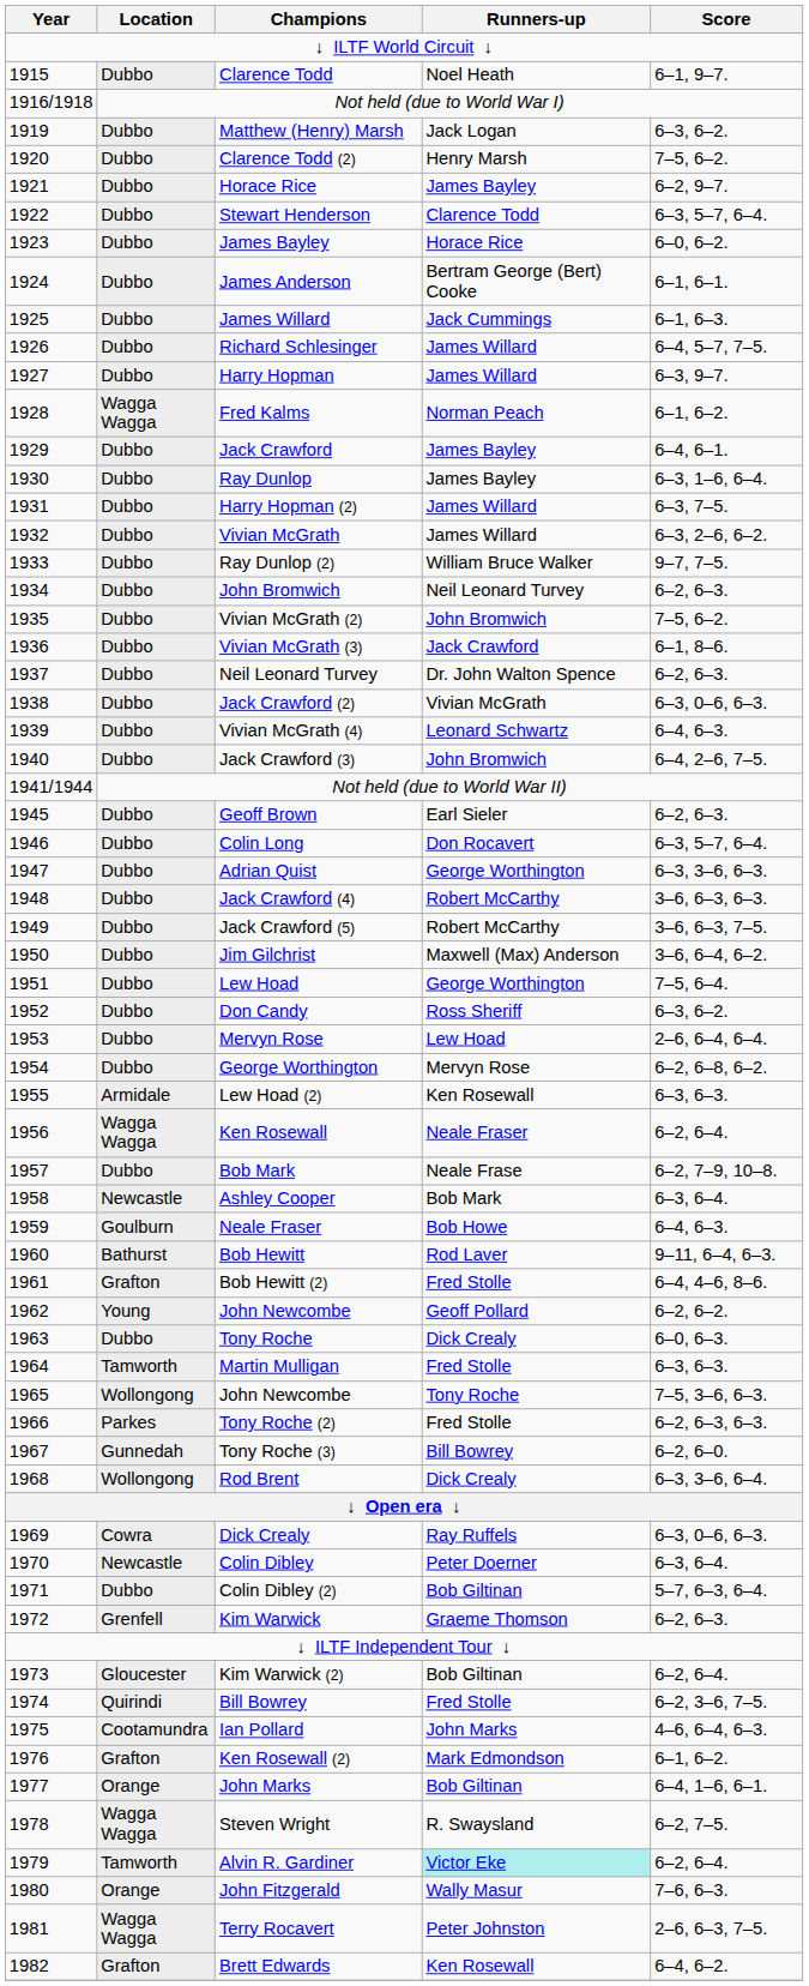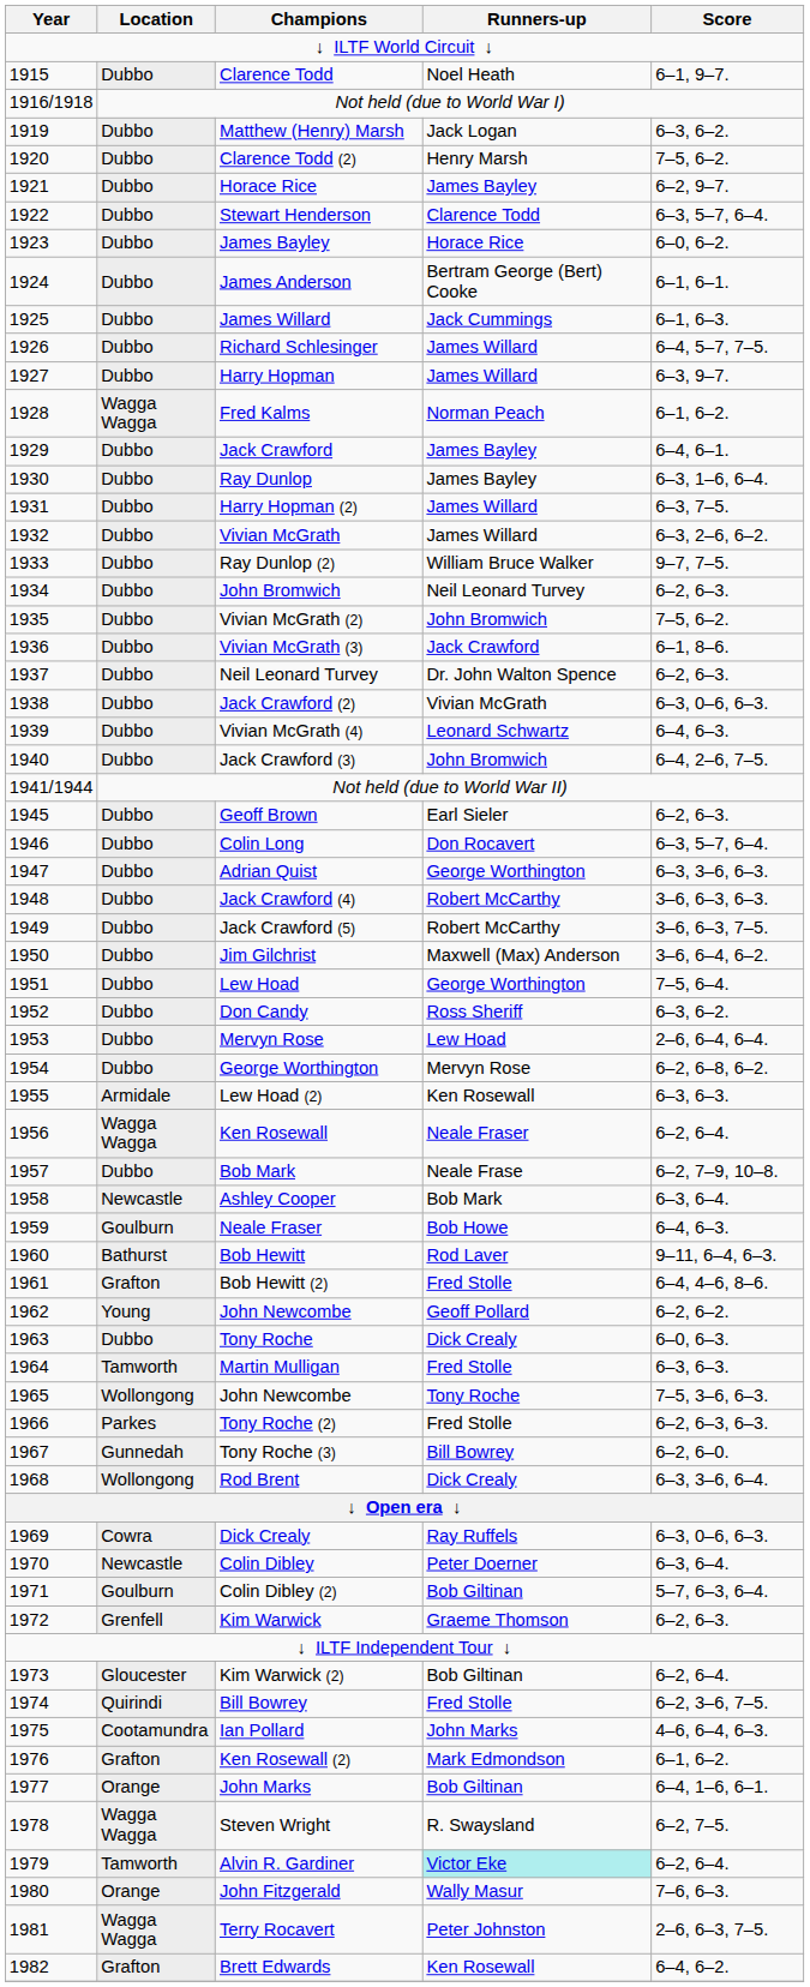 <table class="wikitable sortable">
 <tr>
 <th style="width:40px">Year</th>
 <th style="width:100px">Location</th>
 <th style="width:180px">Champions</th>
 <th style="width:200px">Runners-up</th>
 <th style="width:130px" class="unsortable">Score</th>
 </tr>
 <tr>
 <td colspan=5 align=center>↓  <a href='#'>ILTF World Circuit</a>  ↓</td>
 </tr>
 <tr>
 <td>1915</td>
 <td style="background:#ededed">Dubbo</td>
 <td> <a href='#'>Clarence Todd</a></td>
 <td> Noel Heath</td>
 <td>6–1, 9–7.</td>
 </tr>
 <tr>
 <td>1916/1918</td>
 <td colspan=5 align=center><em>Not held (due to World War I)</em></td>
 </tr>
 <tr>
 <td>1919</td>
 <td style="background:#ededed">Dubbo</td>
 <td> <a href='#'>Matthew (Henry) Marsh</a></td>
 <td> Jack Logan</td>
 <td>6–3, 6–2.</td>
 </tr>
 <tr>
 <td>1920</td>
 <td style="background:#ededed">Dubbo</td>
 <td> <a href='#'>Clarence Todd</a> <small>(2)</small></td>
 <td> Henry Marsh</td>
 <td>7–5, 6–2.</td>
 </tr>
 <tr>
 <td>1921</td>
 <td style="background:#ededed">Dubbo</td>
 <td> <a href='#'>Horace Rice</a></td>
 <td>  <a href='#'>James Bayley</a></td>
 <td>6–2, 9–7.</td>
 </tr>
 <tr>
 <td>1922</td>
 <td style="background:#ededed">Dubbo</td>
 <td> <a href='#'>Stewart Henderson</a></td>
 <td> <a href='#'>Clarence Todd</a></td>
 <td>6–3, 5–7, 6–4.</td>
 </tr>
 <tr>
 <td>1923</td>
 <td style="background:#ededed">Dubbo</td>
 <td> <a href='#'>James Bayley</a></td>
 <td> <a href='#'>Horace Rice</a></td>
 <td>6–0, 6–2.</td>
 </tr>
 <tr>
 <td>1924</td>
 <td style="background:#ededed">Dubbo</td>
 <td> <a href='#'>James Anderson</a></td>
 <td> Bertram George (Bert) Cooke</td>
 <td>6–1, 6–1.</td>
 </tr>
 <tr>
 <td>1925</td>
 <td style="background:#ededed">Dubbo</td>
 <td> <a href='#'>James Willard</a></td>
 <td> <a href='#'>Jack Cummings</a></td>
 <td>6–1, 6–3.</td>
 </tr>
 <tr>
 <td>1926</td>
 <td style="background:#ededed">Dubbo</td>
 <td> <a href='#'>Richard Schlesinger</a></td>
 <td> <a href='#'>James Willard</a></td>
 <td>6–4, 5–7, 7–5.</td>
 </tr>
 <tr>
 <td>1927</td>
 <td style="background:#ededed">Dubbo</td>
 <td> <a href='#'>Harry Hopman</a></td>
 <td> <a href='#'>James Willard</a></td>
 <td>6–3, 9–7.</td>
 </tr>
 <tr>
 <td>1928</td>
 <td style="background:#ededed">Wagga Wagga</td>
 <td> <a href='#'>Fred Kalms</a></td>
 <td> <a href='#'>Norman Peach</a></td>
 <td>6–1, 6–2.</td>
 </tr>
 <tr>
 <td>1929</td>
 <td style="background:#ededed">Dubbo</td>
 <td> <a href='#'>Jack Crawford</a></td>
 <td> <a href='#'>James Bayley</a></td>
 <td>6–4, 6–1.</td>
 </tr>
 <tr>
 <td>1930</td>
 <td style="background:#ededed">Dubbo</td>
 <td> <a href='#'>Ray Dunlop</a></td>
 <td> James Bayley</td>
 <td>6–3, 1–6, 6–4.</td>
 </tr>
 <tr>
 <td>1931</td>
 <td style="background:#ededed">Dubbo</td>
 <td> <a href='#'>Harry Hopman</a>  <small>(2)</small></td>
 <td> <a href='#'>James Willard</a></td>
 <td>6–3, 7–5.</td>
 </tr>
 <tr>
 <td>1932</td>
 <td style="background:#ededed">Dubbo</td>
 <td> <a href='#'>Vivian McGrath</a></td>
 <td> James Willard</td>
 <td>6–3, 2–6, 6–2.</td>
 </tr>
 <tr>
 <td>1933</td>
 <td style="background:#ededed">Dubbo</td>
 <td> Ray Dunlop  <small>(2)</small></td>
 <td> William Bruce Walker</td>
 <td>9–7, 7–5.</td>
 </tr>
 <tr>
 <td>1934</td>
 <td style="background:#ededed">Dubbo</td>
 <td> <a href='#'>John Bromwich</a></td>
 <td> Neil Leonard Turvey</td>
 <td>6–2, 6–3.</td>
 </tr>
 <tr>
 <td>1935</td>
 <td style="background:#ededed">Dubbo</td>
 <td> Vivian McGrath  <small>(2)</small></td>
 <td> <a href='#'>John Bromwich</a></td>
 <td>7–5, 6–2.</td>
 </tr>
 <tr>
 <td>1936</td>
 <td style="background:#ededed">Dubbo</td>
 <td> <a href='#'>Vivian McGrath</a> <small>(3)</small></td>
 <td> <a href='#'>Jack Crawford</a></td>
 <td>6–1, 8–6.</td>
 </tr>
 <tr>
 <td>1937</td>
 <td style="background:#ededed">Dubbo</td>
 <td> Neil Leonard Turvey</td>
 <td> Dr. John Walton Spence</td>
 <td>6–2, 6–3.</td>
 </tr>
 <tr>
 <td>1938</td>
 <td style="background:#ededed">Dubbo</td>
 <td> <a href='#'>Jack Crawford</a>  <small>(2)</small></td>
 <td> Vivian McGrath</td>
 <td>6–3, 0–6, 6–3.</td>
 </tr>
 <tr>
 <td>1939</td>
 <td style="background:#ededed">Dubbo</td>
 <td> Vivian McGrath  <small>(4)</small></td>
 <td> <a href='#'>Leonard Schwartz</a></td>
 <td>6–4, 6–3.</td>
 </tr>
 <tr>
 <td>1940</td>
 <td style="background:#ededed">Dubbo</td>
 <td> Jack Crawford  <small>(3)</small></td>
 <td> <a href='#'>John Bromwich</a></td>
 <td>6–4, 2–6, 7–5.</td>
 </tr>
 <tr>
 <td>1941/1944</td>
 <td colspan=5 align=center><em>Not held (due to World War II)</em></td>
 </tr>
 <tr>
 <td>1945</td>
 <td style="background:#ededed">Dubbo</td>
 <td> <a href='#'>Geoff Brown</a></td>
 <td> Earl Sieler</td>
 <td>6–2, 6–3.</td>
 </tr>
 <tr>
 <td>1946</td>
 <td style="background:#ededed">Dubbo</td>
 <td> <a href='#'>Colin Long</a></td>
 <td> <a href='#'>Don Rocavert</a></td>
 <td>6–3, 5–7, 6–4.</td>
 </tr>
 <tr>
 <td>1947</td>
 <td style="background:#ededed">Dubbo</td>
 <td> <a href='#'>Adrian Quist</a></td>
 <td> <a href='#'>George Worthington</a></td>
 <td>6–3, 3–6, 6–3.</td>
 </tr>
 <tr>
 <td>1948</td>
 <td style="background:#ededed">Dubbo</td>
 <td> <a href='#'>Jack Crawford</a>  <small>(4)</small></td>
 <td> <a href='#'>Robert McCarthy</a></td>
 <td>3–6, 6–3, 6–3.</td>
 </tr>
 <tr>
 <td>1949</td>
 <td style="background:#ededed">Dubbo</td>
 <td> Jack Crawford  <small>(5)</small></td>
 <td> Robert McCarthy</td>
 <td>3–6, 6–3, 7–5.</td>
 </tr>
 <tr>
 <td>1950</td>
 <td style="background:#ededed">Dubbo</td>
 <td>  <a href='#'>Jim Gilchrist</a></td>
 <td> Maxwell (Max) Anderson</td>
 <td>3–6, 6–4, 6–2.</td>
 </tr>
 <tr>
 <td>1951</td>
 <td style="background:#ededed">Dubbo</td>
 <td> <a href='#'>Lew Hoad</a></td>
 <td> <a href='#'>George Worthington</a></td>
 <td>7–5, 6–4.</td>
 </tr>
 <tr>
 <td>1952</td>
 <td style="background:#ededed">Dubbo</td>
 <td> <a href='#'>Don Candy</a></td>
 <td> <a href='#'>Ross Sheriff</a></td>
 <td>6–3, 6–2.</td>
 </tr>
 <tr>
 <td>1953</td>
 <td style="background:#ededed">Dubbo</td>
 <td> <a href='#'>Mervyn Rose</a></td>
 <td> <a href='#'>Lew Hoad</a></td>
 <td>2–6, 6–4, 6–4.</td>
 </tr>
 <tr>
 <td>1954</td>
 <td style="background:#ededed">Dubbo</td>
 <td> <a href='#'>George Worthington</a></td>
 <td> Mervyn Rose</td>
 <td>6–2, 6–8, 6–2.</td>
 </tr>
 <tr>
 <td>1955</td>
 <td style="background:#ededed">Armidale</td>
 <td> Lew Hoad  <small>(2)</small></td>
 <td> Ken Rosewall</td>
 <td>6–3, 6–3.</td>
 </tr>
 <tr>
 <td>1956</td>
 <td style="background:#ededed">Wagga Wagga</td>
 <td> <a href='#'>Ken Rosewall</a></td>
 <td> <a href='#'>Neale Fraser</a></td>
 <td>6–2, 6–4.</td>
 </tr>
 <tr>
 <td>1957</td>
 <td style="background:#ededed">Dubbo</td>
 <td> <a href='#'>Bob Mark</a></td>
 <td> Neale Frase</td>
 <td>6–2, 7–9, 10–8.</td>
 </tr>
 <tr>
 <td>1958</td>
 <td style="background:#ededed">Newcastle</td>
 <td> <a href='#'>Ashley Cooper</a></td>
 <td> Bob Mark</td>
 <td>6–3, 6–4.</td>
 </tr>
 <tr>
 <td>1959</td>
 <td style="background:#ededed">Goulburn</td>
 <td> <a href='#'>Neale Fraser</a></td>
 <td> <a href='#'>Bob Howe</a></td>
 <td>6–4, 6–3.</td>
 </tr>
 <tr>
 <td>1960</td>
 <td style="background:#ededed">Bathurst</td>
 <td> <a href='#'>Bob Hewitt</a></td>
 <td> <a href='#'>Rod Laver</a></td>
 <td>9–11, 6–4, 6–3.</td>
 </tr>
 <tr>
 <td>1961</td>
 <td style="background:#ededed">Grafton</td>
 <td> Bob Hewitt <small>(2)</small></td>
 <td> <a href='#'>Fred Stolle</a></td>
 <td>6–4, 4–6, 8–6.</td>
 </tr>
 <tr>
 <td>1962</td>
 <td style="background:#ededed">Young</td>
 <td> <a href='#'>John Newcombe</a></td>
 <td> <a href='#'>Geoff Pollard</a></td>
 <td>6–2, 6–2.</td>
 </tr>
 <tr>
 <td>1963</td>
 <td style="background:#ededed">Dubbo</td>
 <td> <a href='#'>Tony Roche</a></td>
 <td> <a href='#'>Dick Crealy</a></td>
 <td>6–0, 6–3.</td>
 </tr>
 <tr>
 <td>1964</td>
 <td style="background:#ededed">Tamworth</td>
 <td> <a href='#'>Martin Mulligan</a></td>
 <td> <a href='#'>Fred Stolle</a></td>
 <td>6–3, 6–3.</td>
 </tr>
 <tr>
 <td>1965</td>
 <td style="background:#ededed">Wollongong</td>
 <td> John Newcombe</td>
 <td> <a href='#'>Tony Roche</a></td>
 <td>7–5, 3–6, 6–3.</td>
 </tr>
 <tr>
 <td>1966</td>
 <td style="background:#ededed">Parkes</td>
 <td> <a href='#'>Tony Roche</a> <small>(2)</small></td>
 <td> Fred Stolle</td>
 <td>6–2, 6–3, 6–3.</td>
 </tr>
 <tr>
 <td>1967</td>
 <td style="background:#ededed">Gunnedah</td>
 <td> Tony Roche <small>(3)</small></td>
 <td> <a href='#'>Bill Bowrey</a></td>
 <td>6–2, 6–0.</td>
 </tr>
 <tr>
 <td>1968</td>
 <td style="background:#ededed">Wollongong</td>
 <td> <a href='#'>Rod Brent</a></td>
 <td> <a href='#'>Dick Crealy</a></td>
 <td>6–3, 3–6, 6–4.</td>
 </tr>
 <tr>
 <th colspan=5 align=center>↓  <a href='#'>Open era</a>  ↓</th>
 </tr>
 <tr>
 <td>1969</td>
 <td style="background:#ededed">Cowra</td>
 <td> <a href='#'>Dick Crealy</a></td>
 <td> <a href='#'>Ray Ruffels</a></td>
 <td>6–3, 0–6, 6–3.</td>
 </tr>
 <tr>
 <td>1970</td>
 <td style="background:#ededed">Newcastle</td>
 <td> <a href='#'>Colin Dibley</a></td>
 <td> <a href='#'>Peter Doerner</a></td>
 <td>6–3, 6–4.</td>
 </tr>
 <tr>
 <td>1971</td>
-<td style="background:#ededed">Dubbo</td>
+<td style="background:#ededed">Goulburn</td>
 <td> Colin Dibley <small>(2)</small></td>
 <td> <a href='#'>Bob Giltinan</a></td>
 <td>5–7, 6–3, 6–4.</td>
 </tr>
 <tr>
 <td>1972</td>
 <td style="background:#ededed">Grenfell</td>
 <td> <a href='#'>Kim Warwick</a></td>
 <td> <a href='#'>Graeme Thomson</a></td>
 <td>6–2, 6–3.</td>
 </tr>
 <tr>
 <td colspan=5 align=center>↓  <a href='#'>ILTF Independent Tour</a>  ↓</td>
 </tr>
 <tr>
 <td>1973</td>
 <td style="background:#ededed">Gloucester</td>
 <td> Kim Warwick <small>(2)</small></td>
 <td> Bob Giltinan</td>
 <td>6–2, 6–4.</td>
 </tr>
 <tr>
 <td>1974</td>
 <td style="background:#ededed">Quirindi</td>
 <td> <a href='#'>Bill Bowrey</a></td>
 <td> <a href='#'>Fred Stolle</a></td>
 <td>6–2, 3–6, 7–5.</td>
 </tr>
 <tr>
 <td>1975</td>
 <td style="background:#ededed">Cootamundra</td>
 <td> <a href='#'>Ian Pollard</a></td>
 <td> <a href='#'>John Marks</a></td>
 <td>4–6, 6–4, 6–3.</td>
 </tr>
 <tr>
 <td>1976</td>
 <td style="background:#ededed">Grafton</td>
 <td> <a href='#'>Ken Rosewall</a> <small>(2)</small></td>
 <td> <a href='#'>Mark Edmondson</a></td>
 <td>6–1, 6–2.</td>
 </tr>
 <tr>
 <td>1977</td>
 <td style="background:#ededed">Orange</td>
 <td> <a href='#'>John Marks</a></td>
 <td> <a href='#'>Bob Giltinan</a></td>
 <td>6–4, 1–6, 6–1.</td>
 </tr>
 <tr>
 <td>1978</td>
 <td style="background:#ededed">Wagga Wagga</td>
 <td> Steven Wright</td>
 <td> R. Swaysland</td>
 <td>6–2, 7–5.</td>
 </tr>
 <tr>
 <td>1979</td>
 <td style="background:#ededed">Tamworth</td>
 <td> <a href='#'>Alvin R. Gardiner</a></td>
 <td style="background: paleturquoise;"> <a href='#'>Victor Eke</a></td>
 <td>6–2, 6–4.</td>
 </tr>
 <tr>
 <td>1980</td>
 <td style="background:#ededed">Orange</td>
 <td> <a href='#'>John Fitzgerald</a></td>
 <td>  <a href='#'>Wally Masur</a></td>
 <td>7–6, 6–3.</td>
 </tr>
 <tr>
 <td>1981</td>
 <td style="background:#ededed">Wagga Wagga</td>
 <td> <a href='#'>Terry Rocavert</a></td>
 <td> <a href='#'>Peter Johnston</a></td>
 <td>2–6, 6–3, 7–5.</td>
 </tr>
 <tr>
 <td>1982</td>
 <td style="background:#ededed">Grafton</td>
 <td> <a href='#'>Brett Edwards</a></td>
 <td> <a href='#'>Ken Rosewall</a></td>
 <td>6–4, 6–2.</td>
 </tr>
 <tr>
 </tr>
 </table>
